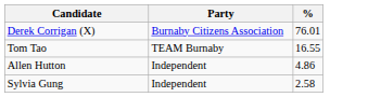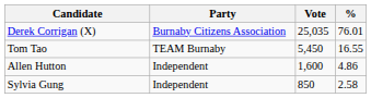 <table class="wikitable">
 <tr>
 <th bgcolor="#DDDDFF" width="200px">Candidate</th>
 <th bgcolor="#DDDDFF" width="200px">Party</th>
+<th bgcolor="#DDDDFF" width="50px">Vote</th>
 <th bgcolor="#DDDDFF" width="30px">%</th>
 </tr>
 <tr>
 <td><a href='#'>Derek Corrigan</a> (X)</td>
 <td><a href='#'>Burnaby Citizens Association</a></td>
+<td>25,035</td>
 <td>76.01</td>
 </tr>
 <tr>
 <td>Tom Tao</td>
 <td>TEAM Burnaby</td>
+<td>5,450</td>
 <td>16.55</td>
 </tr>
 <tr>
 <td>Allen Hutton</td>
 <td>Independent</td>
+<td>1,600</td>
 <td>4.86</td>
 </tr>
 <tr>
 <td>Sylvia Gung</td>
 <td>Independent</td>
+<td>850</td>
 <td>2.58</td>
 </tr>
 </table>
